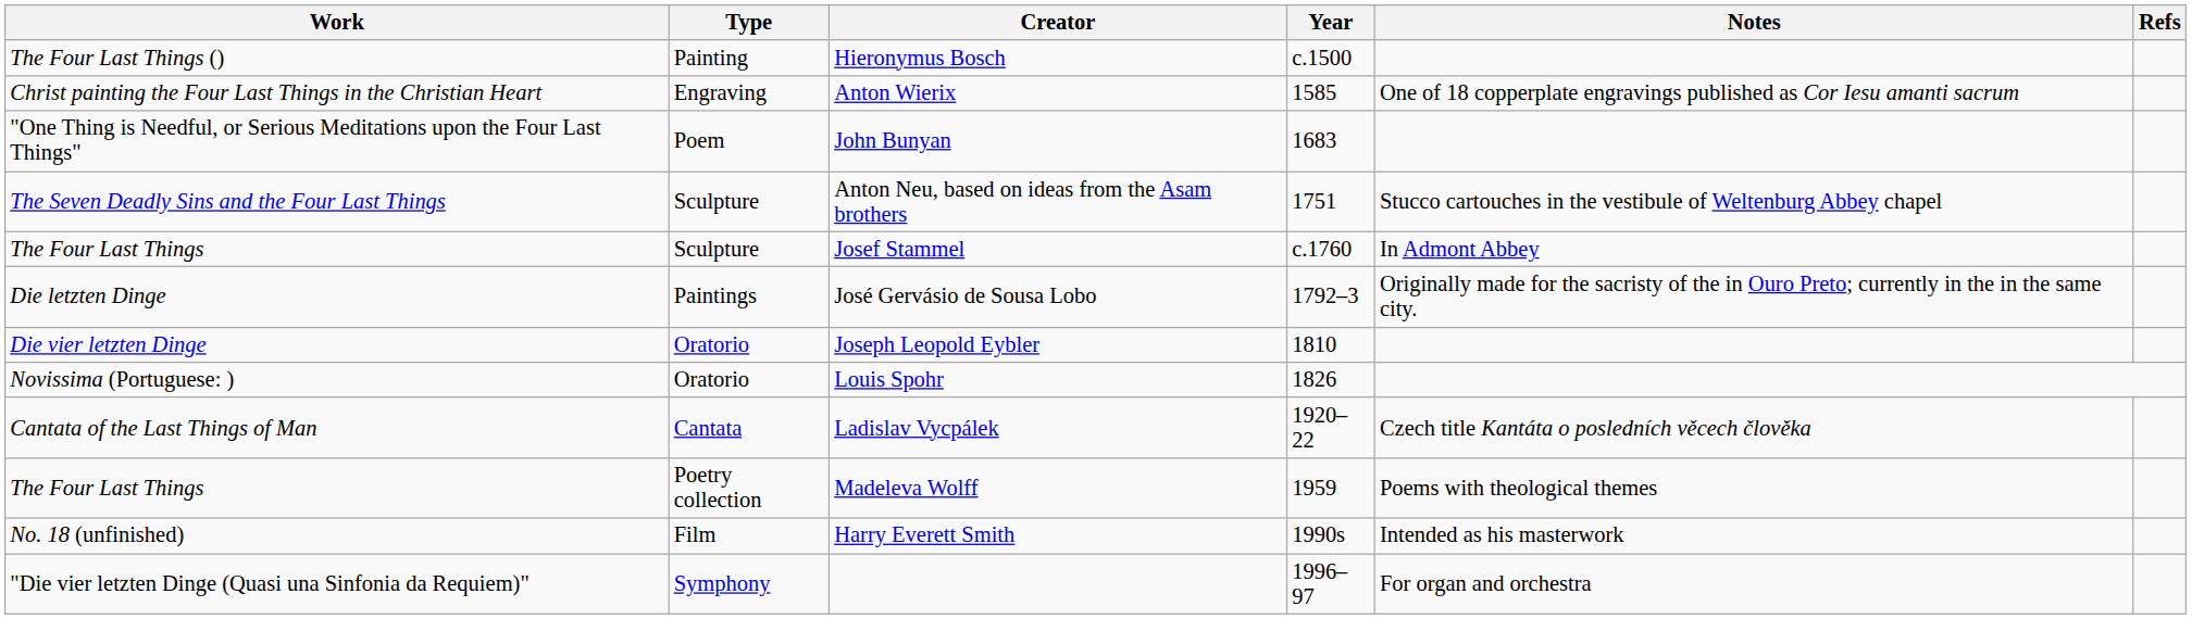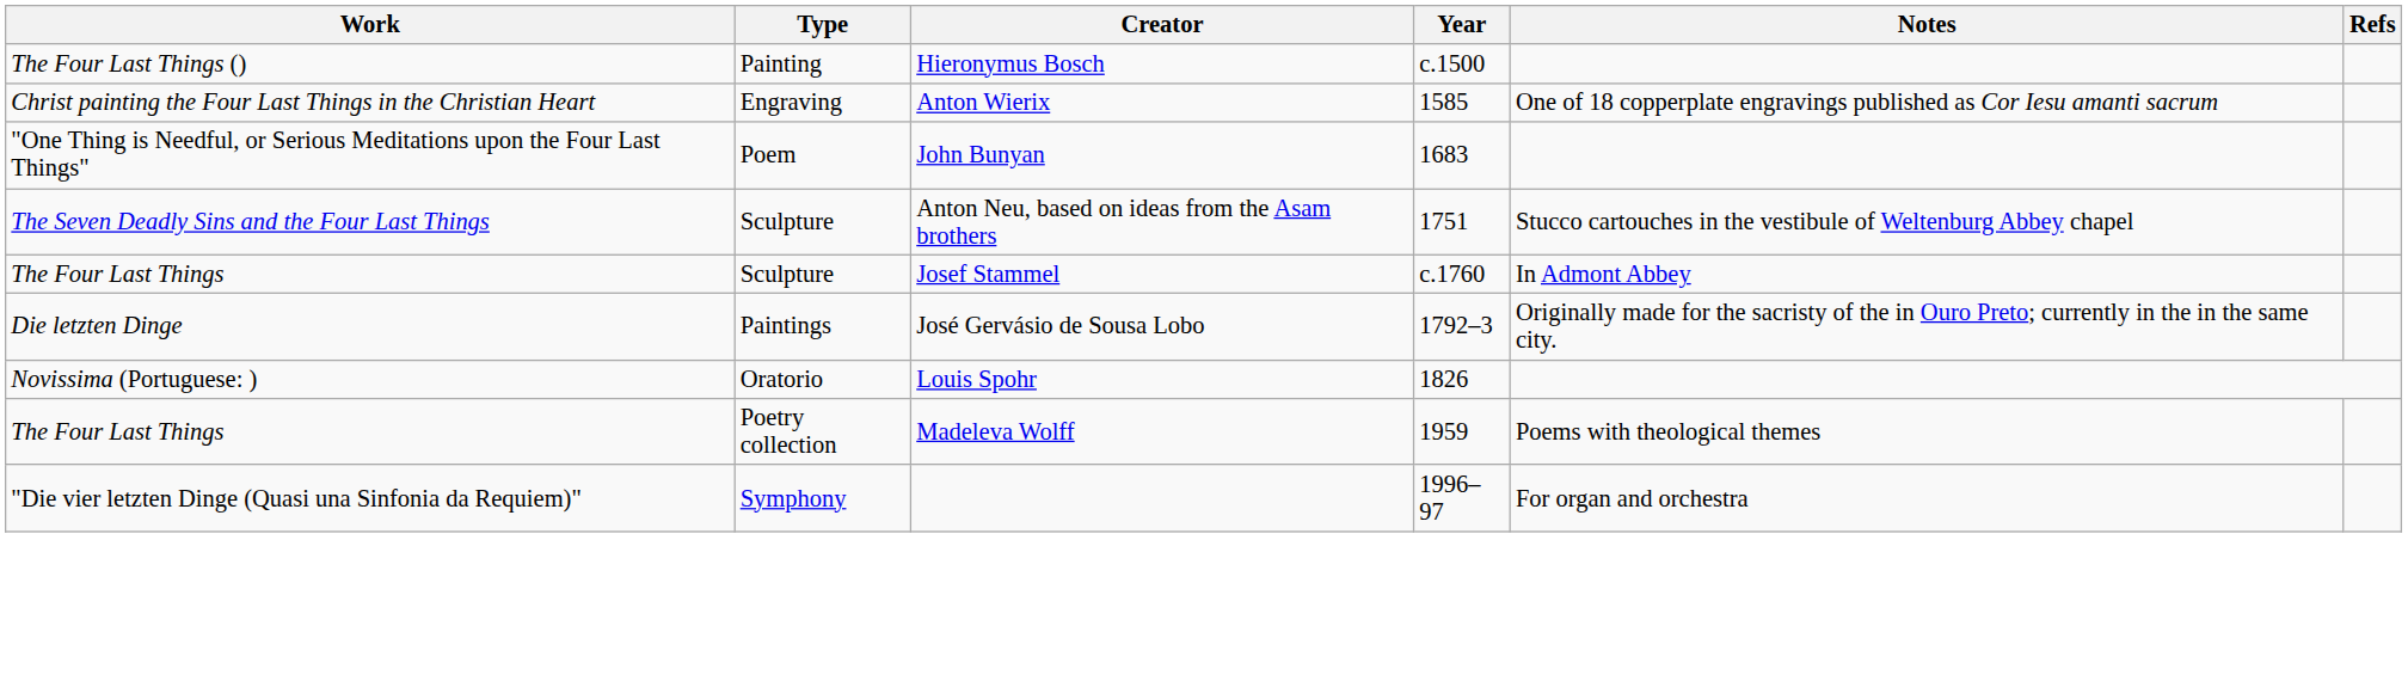 <table class="wikitable">
 <tr>
 <th>Work</th>
 <th>Type</th>
 <th>Creator</th>
 <th>Year</th>
 <th>Notes</th>
 <th>Refs</th>
 </tr>
 <tr>
 <td><em>The Four Last Things</em> ()</td>
 <td>Painting</td>
 <td><a href='#'>Hieronymus Bosch</a></td>
 <td>c.1500</td>
 <td></td>
 <td></td>
 </tr>
 <tr>
 <td><em>Christ painting the Four Last Things in the Christian Heart</em></td>
 <td>Engraving</td>
 <td><a href='#'>Anton Wierix</a></td>
 <td>1585</td>
 <td>One of 18 copperplate engravings published as <em>Cor Iesu amanti sacrum</em></td>
 <td></td>
 </tr>
 <tr>
 <td>"One Thing is Needful, or Serious Meditations upon the Four Last Things"</td>
 <td>Poem</td>
 <td><a href='#'>John Bunyan</a></td>
 <td>1683</td>
 <td></td>
 <td></td>
 </tr>
 <tr>
 <td><em><a href='#'>The Seven Deadly Sins and the Four Last Things</a></em></td>
 <td>Sculpture</td>
 <td>Anton Neu, based on ideas from the <a href='#'>Asam brothers</a></td>
 <td>1751</td>
 <td>Stucco cartouches in the vestibule of <a href='#'>Weltenburg Abbey</a> chapel</td>
 <td></td>
 </tr>
 <tr>
 <td><em>The Four Last Things</em></td>
 <td>Sculpture</td>
 <td><a href='#'>Josef Stammel</a></td>
 <td>c.1760</td>
 <td>In <a href='#'>Admont Abbey</a></td>
 <td></td>
 </tr>
 <tr>
 <td><em>Die letzten Dinge</em></td>
 <td>Paintings</td>
 <td>José Gervásio de Sousa Lobo</td>
 <td>1792–3</td>
 <td>Originally made for the sacristy of the  in <a href='#'>Ouro Preto</a>; currently in the  in the same city.</td>
 <td></td>
 </tr>
 <tr>
-<td><em><a href='#'>Die vier letzten Dinge</a></em></td>
-<td><a href='#'>Oratorio</a></td>
-<td><a href='#'>Joseph Leopold Eybler</a></td>
-<td>1810</td>
-<td> </td>
-<td></td>
-</tr>
-<tr>
 <td><em>Novissima</em> (Portuguese: )</td>
 <td>Oratorio</td>
 <td><a href='#'>Louis Spohr</a></td>
 <td>1826</td>
-</tr>
-<tr>
-<td><em>Cantata of the Last Things of Man</em></td>
-<td><a href='#'>Cantata</a></td>
-<td><a href='#'>Ladislav Vycpálek</a></td>
-<td>1920–22</td>
-<td>Czech title <em>Kantáta o posledních věcech člověka</em></td>
-<td></td>
 </tr>
 <tr>
 <td><em>The Four Last Things</em></td>
 <td>Poetry collection</td>
 <td><a href='#'>Madeleva Wolff</a></td>
 <td>1959</td>
 <td>Poems with theological themes</td>
-<td></td>
-</tr>
-<tr>
-<td><em>No. 18</em> (unfinished)</td>
-<td>Film</td>
-<td><a href='#'>Harry Everett Smith</a></td>
-<td>1990s</td>
-<td>Intended as his masterwork</td>
 <td></td>
 </tr>
 <tr>
 <td>"Die vier letzten Dinge (Quasi una Sinfonia da Requiem)"</td>
 <td><a href='#'>Symphony</a></td>
 <td></td>
 <td>1996–97</td>
 <td>For organ and orchestra</td>
 <td></td>
 </tr>
 </table>
